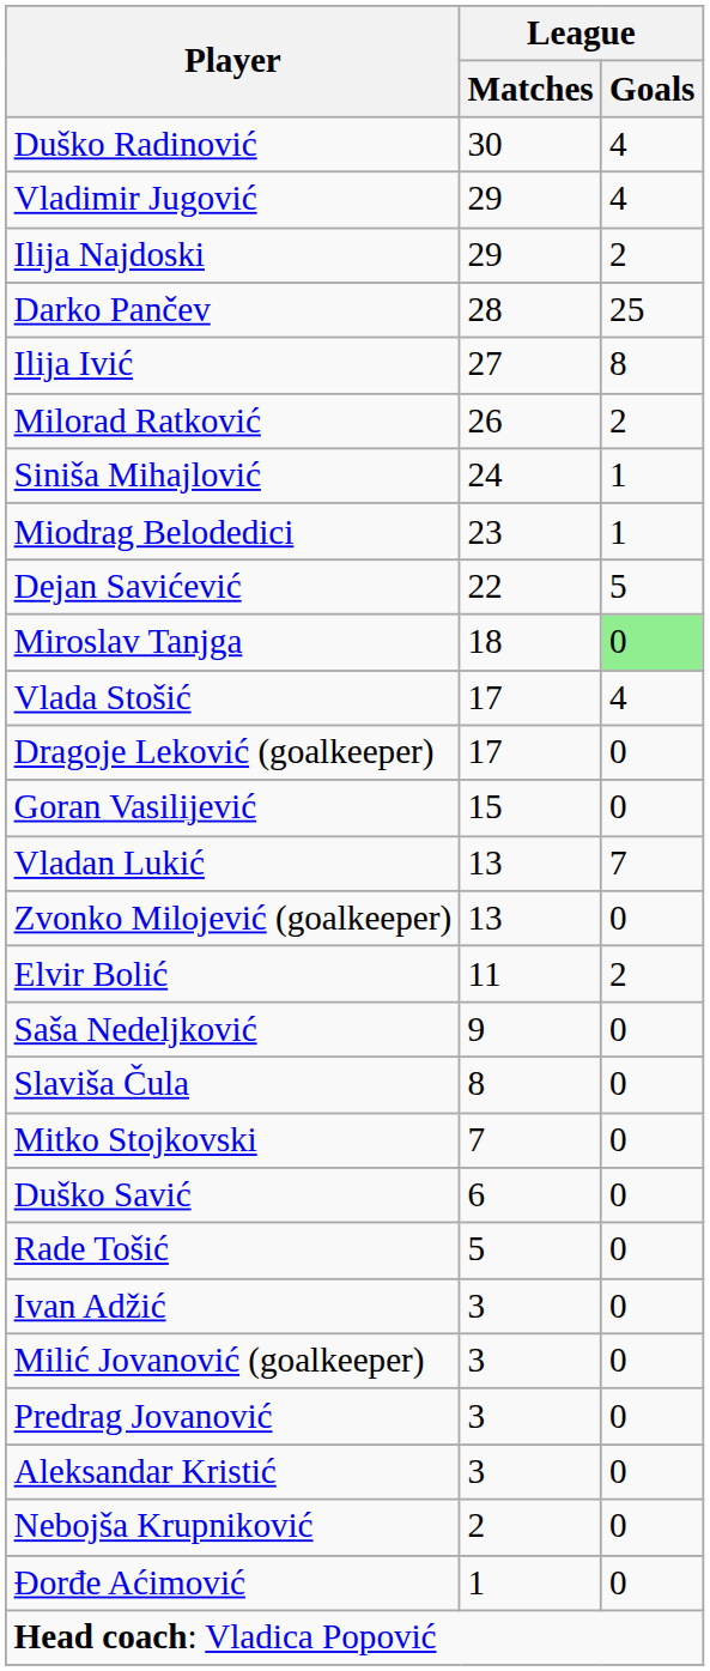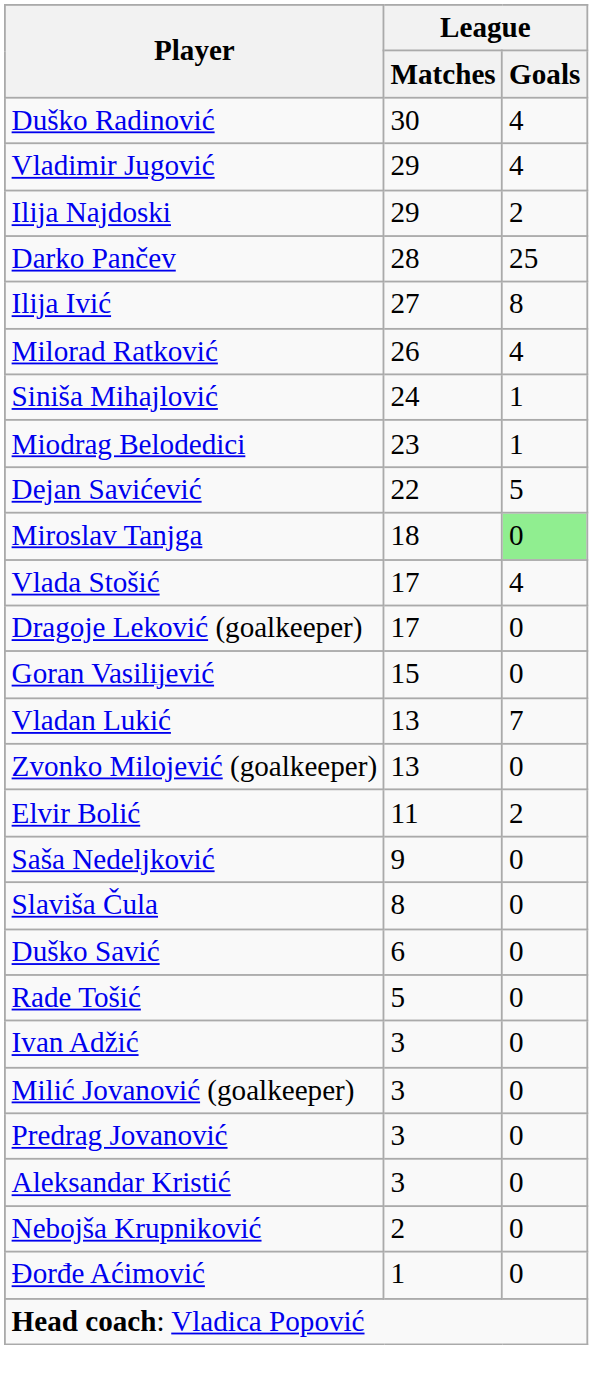 <table class="wikitable sortable">
 <tr>
 <th rowspan=2>Player</th>
 <th colspan=2>League</th>
 </tr>
 <tr>
 <th>Matches</th>
 <th>Goals</th>
 </tr>
 <tr>
 <td><a href='#'>Duško Radinović</a></td>
 <td>30</td>
 <td>4</td>
 </tr>
 <tr>
 <td><a href='#'>Vladimir Jugović</a></td>
 <td>29</td>
 <td>4</td>
 </tr>
 <tr>
 <td><a href='#'>Ilija Najdoski</a></td>
 <td>29</td>
 <td>2</td>
 </tr>
 <tr>
 <td><a href='#'>Darko Pančev</a></td>
 <td>28</td>
 <td>25</td>
 </tr>
 <tr>
 <td><a href='#'>Ilija Ivić</a></td>
 <td>27</td>
 <td>8</td>
 </tr>
 <tr>
 <td><a href='#'>Milorad Ratković</a></td>
 <td>26</td>
-<td>2</td>
+<td>4</td>
 </tr>
 <tr>
 <td><a href='#'>Siniša Mihajlović</a></td>
 <td>24</td>
 <td>1</td>
 </tr>
 <tr>
 <td><a href='#'>Miodrag Belodedici</a></td>
 <td>23</td>
 <td>1</td>
 </tr>
 <tr>
 <td><a href='#'>Dejan Savićević</a></td>
 <td>22</td>
 <td>5</td>
 </tr>
 <tr>
 <td><a href='#'>Miroslav Tanjga</a></td>
 <td>18</td>
 <td style="background: lightgreen;">0</td>
 </tr>
 <tr>
 <td><a href='#'>Vlada Stošić</a></td>
 <td>17</td>
 <td>4</td>
 </tr>
 <tr>
 <td><a href='#'>Dragoje Leković</a> (goalkeeper)</td>
 <td>17</td>
 <td>0</td>
 </tr>
 <tr>
 <td><a href='#'>Goran Vasilijević</a></td>
 <td>15</td>
 <td>0</td>
 </tr>
 <tr>
 <td><a href='#'>Vladan Lukić</a></td>
 <td>13</td>
 <td>7</td>
 </tr>
 <tr>
 <td><a href='#'>Zvonko Milojević</a> (goalkeeper)</td>
 <td>13</td>
 <td>0</td>
 </tr>
 <tr>
 <td><a href='#'>Elvir Bolić</a> </td>
 <td>11</td>
 <td>2</td>
 </tr>
 <tr>
 <td><a href='#'>Saša Nedeljković</a></td>
 <td>9</td>
 <td>0</td>
 </tr>
 <tr>
 <td><a href='#'>Slaviša Čula</a></td>
 <td>8</td>
 <td>0</td>
 </tr>
 <tr>
-<td><a href='#'>Mitko Stojkovski</a></td>
-<td>7</td>
-<td>0</td>
-</tr>
-<tr>
 <td><a href='#'>Duško Savić</a></td>
 <td>6</td>
 <td>0</td>
 </tr>
 <tr>
 <td><a href='#'>Rade Tošić</a></td>
 <td>5</td>
 <td>0</td>
 </tr>
 <tr>
 <td><a href='#'>Ivan Adžić</a></td>
 <td>3</td>
 <td>0</td>
 </tr>
 <tr>
 <td><a href='#'>Milić Jovanović</a> (goalkeeper)</td>
 <td>3</td>
 <td>0</td>
 </tr>
 <tr>
 <td><a href='#'>Predrag Jovanović</a></td>
 <td>3</td>
 <td>0</td>
 </tr>
 <tr>
 <td><a href='#'>Aleksandar Kristić</a></td>
 <td>3</td>
 <td>0</td>
 </tr>
 <tr>
 <td><a href='#'>Nebojša Krupniković</a></td>
 <td>2</td>
 <td>0</td>
 </tr>
 <tr>
 <td><a href='#'>Đorđe Aćimović</a></td>
 <td>1</td>
 <td>0</td>
 </tr>
 <tr class="sortbottom">
 <td colspan=3><strong>Head coach</strong>: <a href='#'>Vladica Popović</a></td>
 </tr>
 </table>
